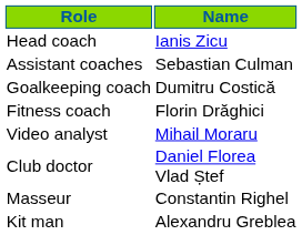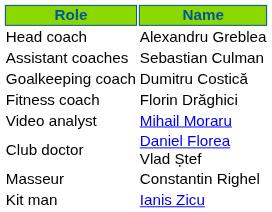 <table class="toccolours">
 <tr>
 <th style="background:#8bd800;color:#01569f;border:1px solid #01569f;">Role</th>
 <th style="background:#8bd800;color:#01569f;border:1px solid #01569f;">Name</th>
 </tr>
 <tr>
 <td>Head coach</td>
-<td> <a href='#'>Ianis Zicu</a></td>
+<td> Alexandru Greblea</td>
 </tr>
 <tr>
 <td>Assistant coaches</td>
 <td> Sebastian Culman</td>
 </tr>
 <tr>
 <td>Goalkeeping coach</td>
 <td> Dumitru Costică</td>
 </tr>
 <tr>
 <td>Fitness coach</td>
 <td> Florin Drăghici</td>
 </tr>
 <tr>
 <td>Video analyst</td>
 <td> <a href='#'>Mihail Moraru</a></td>
 </tr>
 <tr>
 <td>Club doctor</td>
 <td> <a href='#'>Daniel Florea</a> <br>  Vlad Ștef</td>
 </tr>
 <tr>
 <td>Masseur</td>
 <td> Constantin Righel</td>
 </tr>
 <tr>
 <td>Kit man</td>
-<td> Alexandru Greblea</td>
+<td> <a href='#'>Ianis Zicu</a></td>
 </tr>
 </table>
